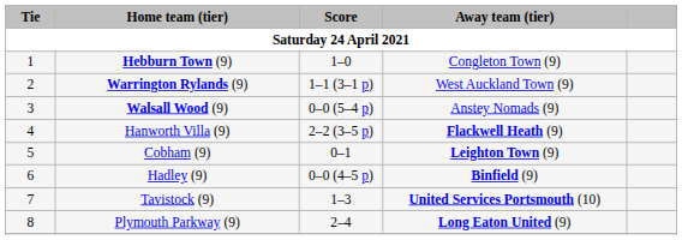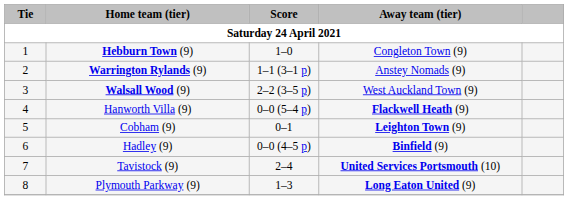 <table class="wikitable" style="width: 700px; background:WhiteSmoke; text-align:center; font-size:90%">
 <tr>
 <td scope="col" style="width:  7.50%; background:silver;"><strong>Tie</strong></td>
 <td scope="col" style="width: 36.25%; background:silver;"><strong>Home team (tier)</strong></td>
 <td scope="col" style="width: 12.50%; background:silver;"><strong>Score</strong></td>
 <td scope="col" style="width: 36.25%; background:silver;"><strong>Away team (tier)</strong></td>
 <td scope="col" style="width:  7.50%; background:silver;"><strong></strong></td>
 </tr>
 <tr>
 <td colspan="5" style= background:White><strong>Saturday 24 April 2021</strong></td>
 </tr>
 <tr>
 <td>1</td>
 <td><strong><a href='#'>Hebburn Town</a></strong> (9)</td>
 <td>1–0</td>
 <td><a href='#'>Congleton Town</a> (9)</td>
 <td></td>
 </tr>
 <tr>
 <td>2</td>
 <td><strong><a href='#'>Warrington Rylands</a></strong> (9)</td>
 <td>1–1 (3–1 <a href='#'>p</a>)</td>
-<td><a href='#'>West Auckland Town</a> (9)</td>
+<td><a href='#'>Anstey Nomads</a> (9)</td>
 <td></td>
 </tr>
 <tr>
 <td>3</td>
 <td><strong><a href='#'>Walsall Wood</a></strong> (9)</td>
-<td>0–0 (5–4 <a href='#'>p</a>)</td>
-<td><a href='#'>Anstey Nomads</a> (9)</td>
+<td>2–2 (3–5 <a href='#'>p</a>)</td>
+<td><a href='#'>West Auckland Town</a> (9)</td>
 <td></td>
 </tr>
 <tr>
 <td>4</td>
 <td><a href='#'>Hanworth Villa</a> (9)</td>
-<td>2–2 (3–5 <a href='#'>p</a>)</td>
+<td>0–0 (5–4 <a href='#'>p</a>)</td>
 <td><strong><a href='#'>Flackwell Heath</a></strong> (9)</td>
 <td></td>
 </tr>
 <tr>
 <td>5</td>
 <td><a href='#'>Cobham</a> (9)</td>
 <td>0–1</td>
 <td><strong><a href='#'>Leighton Town</a></strong> (9)</td>
 <td></td>
 </tr>
 <tr>
 <td>6</td>
 <td><a href='#'>Hadley</a> (9)</td>
 <td>0–0 (4–5 <a href='#'>p</a>)</td>
 <td><strong><a href='#'>Binfield</a></strong> (9)</td>
 <td></td>
 </tr>
 <tr>
 <td>7</td>
 <td><a href='#'>Tavistock</a> (9)</td>
-<td>1–3</td>
+<td>2–4</td>
 <td><strong><a href='#'>United Services Portsmouth</a></strong> (10)</td>
 <td></td>
 </tr>
 <tr>
 <td>8</td>
 <td><a href='#'>Plymouth Parkway</a> (9)</td>
-<td>2–4</td>
+<td>1–3</td>
 <td><strong><a href='#'>Long Eaton United</a></strong> (9)</td>
 <td></td>
 </tr>
 <tr>
 </tr>
 </table>
